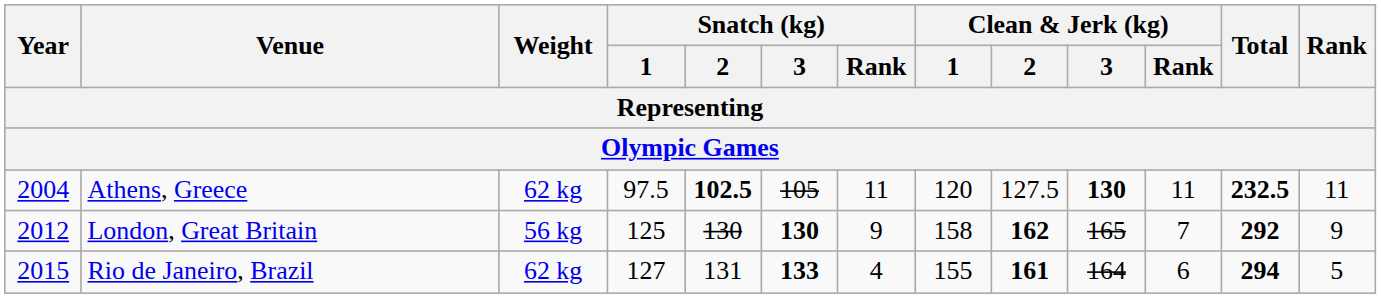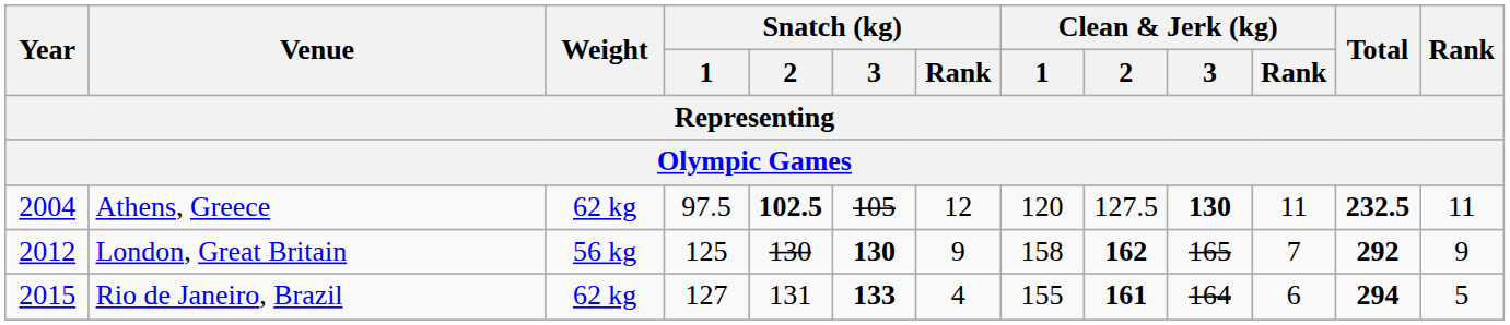 <table class = "wikitable" style="text-align:center;">
 <tr>
 <th rowspan=2 width=40>Year</th>
 <th rowspan=2 width=250>Venue</th>
 <th rowspan=2 width=60>Weight</th>
 <th colspan=4>Snatch (kg)</th>
 <th colspan=4>Clean & Jerk (kg)</th>
 <th rowspan=2 width=40>Total</th>
 <th rowspan=2 width=40>Rank</th>
 </tr>
 <tr>
 <th width=40>1</th>
 <th width=40>2</th>
 <th width=40>3</th>
 <th width=40>Rank</th>
 <th width=40>1</th>
 <th width=40>2</th>
 <th width=40>3</th>
 <th width=40>Rank</th>
 </tr>
 <tr>
 <th colspan=13>Representing </th>
 </tr>
 <tr>
 <th colspan=13><a href='#'>Olympic Games</a></th>
 </tr>
 <tr>
 <td><a href='#'>2004</a></td>
 <td align=left> <a href='#'>Athens</a>, <a href='#'>Greece</a></td>
 <td><a href='#'>62 kg</a></td>
 <td>97.5</td>
 <td><strong>102.5</strong></td>
 <td><s>105</s></td>
-<td>11</td>
+<td>12</td>
 <td>120</td>
 <td>127.5</td>
 <td><strong>130</strong></td>
 <td>11</td>
 <td><strong>232.5</strong></td>
 <td>11</td>
 </tr>
 <tr>
 <td><a href='#'>2012</a></td>
 <td align=left> <a href='#'>London</a>, <a href='#'>Great Britain</a></td>
 <td><a href='#'>56 kg</a></td>
 <td>125</td>
 <td><s>130</s></td>
 <td><strong>130</strong></td>
 <td>9</td>
 <td>158</td>
 <td><strong>162</strong></td>
 <td><s>165</s></td>
 <td>7</td>
 <td><strong>292</strong></td>
 <td>9</td>
 </tr>
 <tr>
 <td><a href='#'>2015</a></td>
 <td align=left> <a href='#'>Rio de Janeiro</a>, <a href='#'>Brazil</a></td>
 <td><a href='#'>62 kg</a></td>
 <td>127</td>
 <td>131</td>
 <td><strong>133</strong></td>
 <td>4</td>
 <td>155</td>
 <td><strong>161</strong></td>
 <td><s>164</s></td>
 <td>6</td>
 <td><strong>294</strong></td>
 <td>5</td>
 </tr>
 </table>
